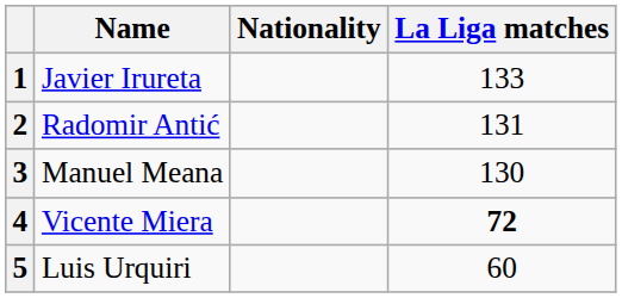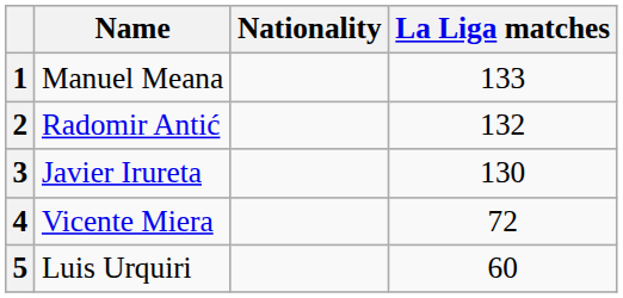 <table class="wikitable" style="text-align:center;">
 <tr>
 <th></th>
 <th>Name</th>
 <th>Nationality</th>
 <th><a href='#'>La Liga</a> matches</th>
 </tr>
 <tr>
 <th>1</th>
-<td align="left"><a href='#'>Javier Irureta</a></td>
+<td align="left">Manuel Meana</td>
 <td></td>
 <td>133</td>
 </tr>
 <tr>
 <th>2</th>
 <td align="left"><a href='#'>Radomir Antić</a></td>
 <td></td>
-<td>131</td>
+<td>132</td>
 </tr>
 <tr>
 <th>3</th>
-<td align="left">Manuel Meana</td>
+<td align="left"><a href='#'>Javier Irureta</a></td>
 <td></td>
 <td>130</td>
 </tr>
 <tr>
 <th>4</th>
 <td align="left"><a href='#'>Vicente Miera</a></td>
 <td></td>
-<td><strong>72</strong></td>
+<td>72</td>
 </tr>
 <tr>
 <th>5</th>
 <td align="left">Luis Urquiri</td>
 <td></td>
 <td>60</td>
 </tr>
 </table>
